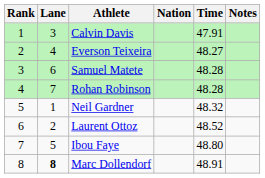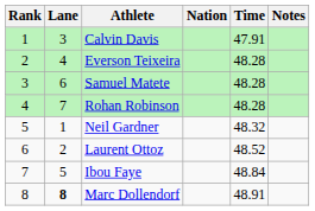 <table class="wikitable sortable" style="text-align:center">
 <tr>
 <th>Rank</th>
 <th>Lane</th>
 <th>Athlete</th>
 <th>Nation</th>
 <th>Time</th>
 <th>Notes</th>
 </tr>
 <tr style="background:#bbf3bb;">
 <td>1</td>
 <td>3</td>
 <td align=left><a href='#'>Calvin Davis</a></td>
 <td align=left></td>
 <td>47.91</td>
 <td></td>
 </tr>
 <tr style="background:#bbf3bb;">
 <td>2</td>
 <td>4</td>
 <td align=left><a href='#'>Everson Teixeira</a></td>
 <td align=left></td>
-<td>48.27</td>
+<td>48.28</td>
 <td></td>
 </tr>
 <tr style="background:#bbf3bb;">
 <td>3</td>
 <td>6</td>
 <td align=left><a href='#'>Samuel Matete</a></td>
 <td align=left></td>
 <td>48.28</td>
 <td></td>
 </tr>
 <tr style="background:#bbf3bb;">
 <td>4</td>
 <td>7</td>
 <td align=left><a href='#'>Rohan Robinson</a></td>
 <td align=left></td>
 <td>48.28</td>
 <td></td>
 </tr>
 <tr>
 <td>5</td>
 <td>1</td>
 <td align=left><a href='#'>Neil Gardner</a></td>
 <td align=left></td>
 <td>48.32</td>
 <td></td>
 </tr>
 <tr>
 <td>6</td>
 <td>2</td>
 <td align=left><a href='#'>Laurent Ottoz</a></td>
 <td align=left></td>
 <td>48.52</td>
 <td></td>
 </tr>
 <tr>
 <td>7</td>
 <td>5</td>
 <td align=left><a href='#'>Ibou Faye</a></td>
 <td align=left></td>
-<td>48.80</td>
+<td>48.84</td>
 <td></td>
 </tr>
 <tr>
 <td>8</td>
 <td><strong>8</strong></td>
 <td align=left><a href='#'>Marc Dollendorf</a></td>
 <td align=left></td>
 <td>48.91</td>
 <td></td>
 </tr>
 </table>
